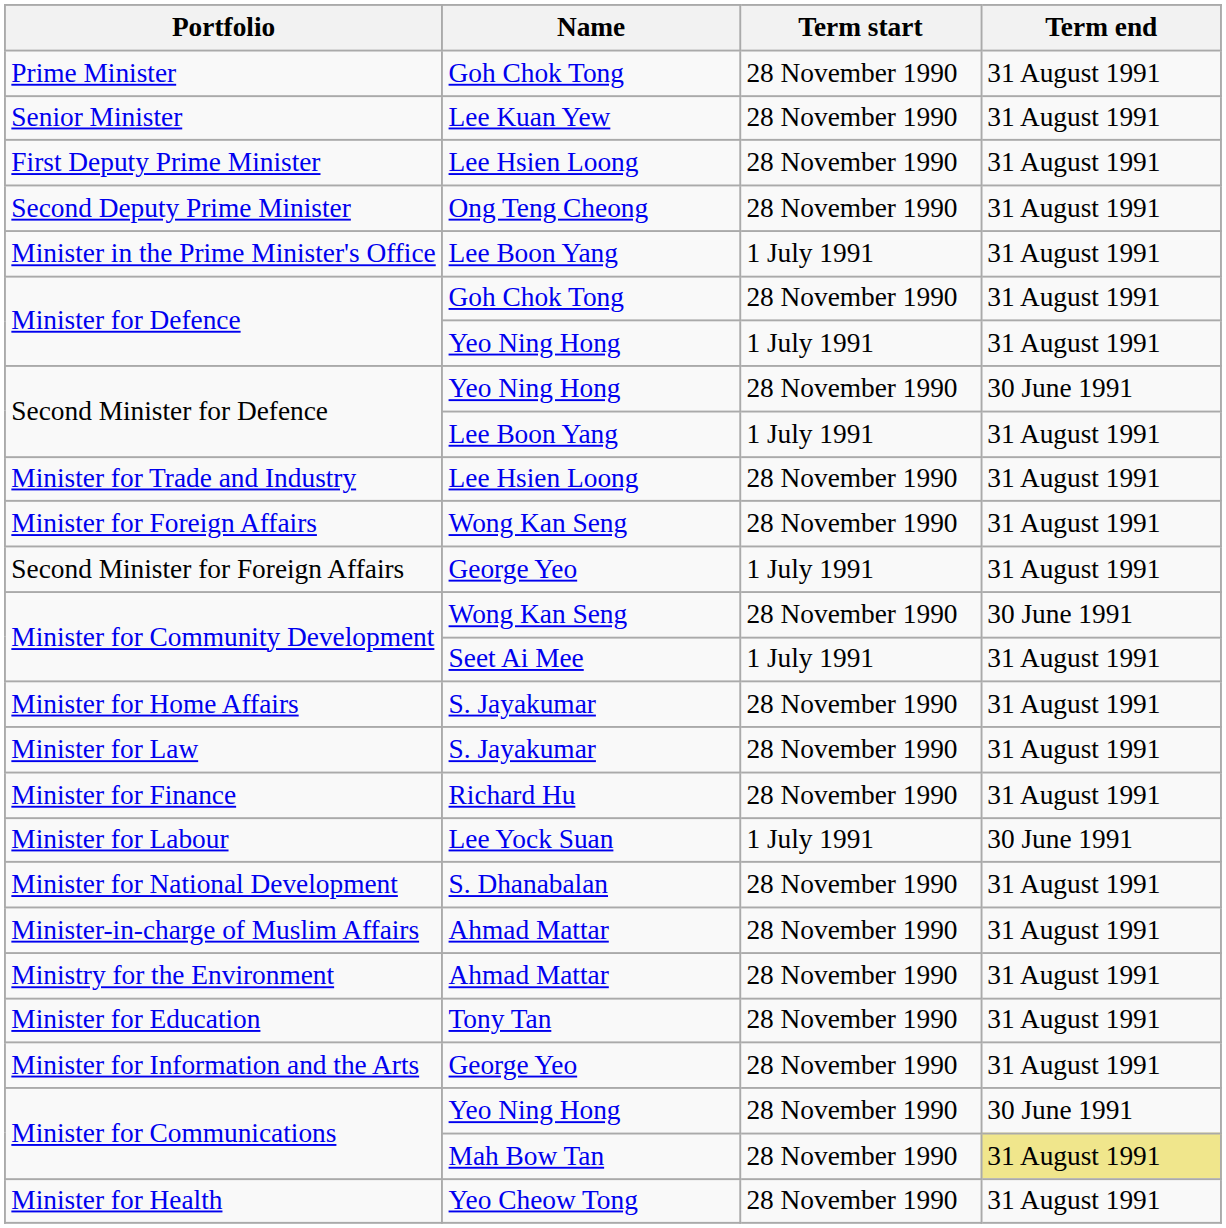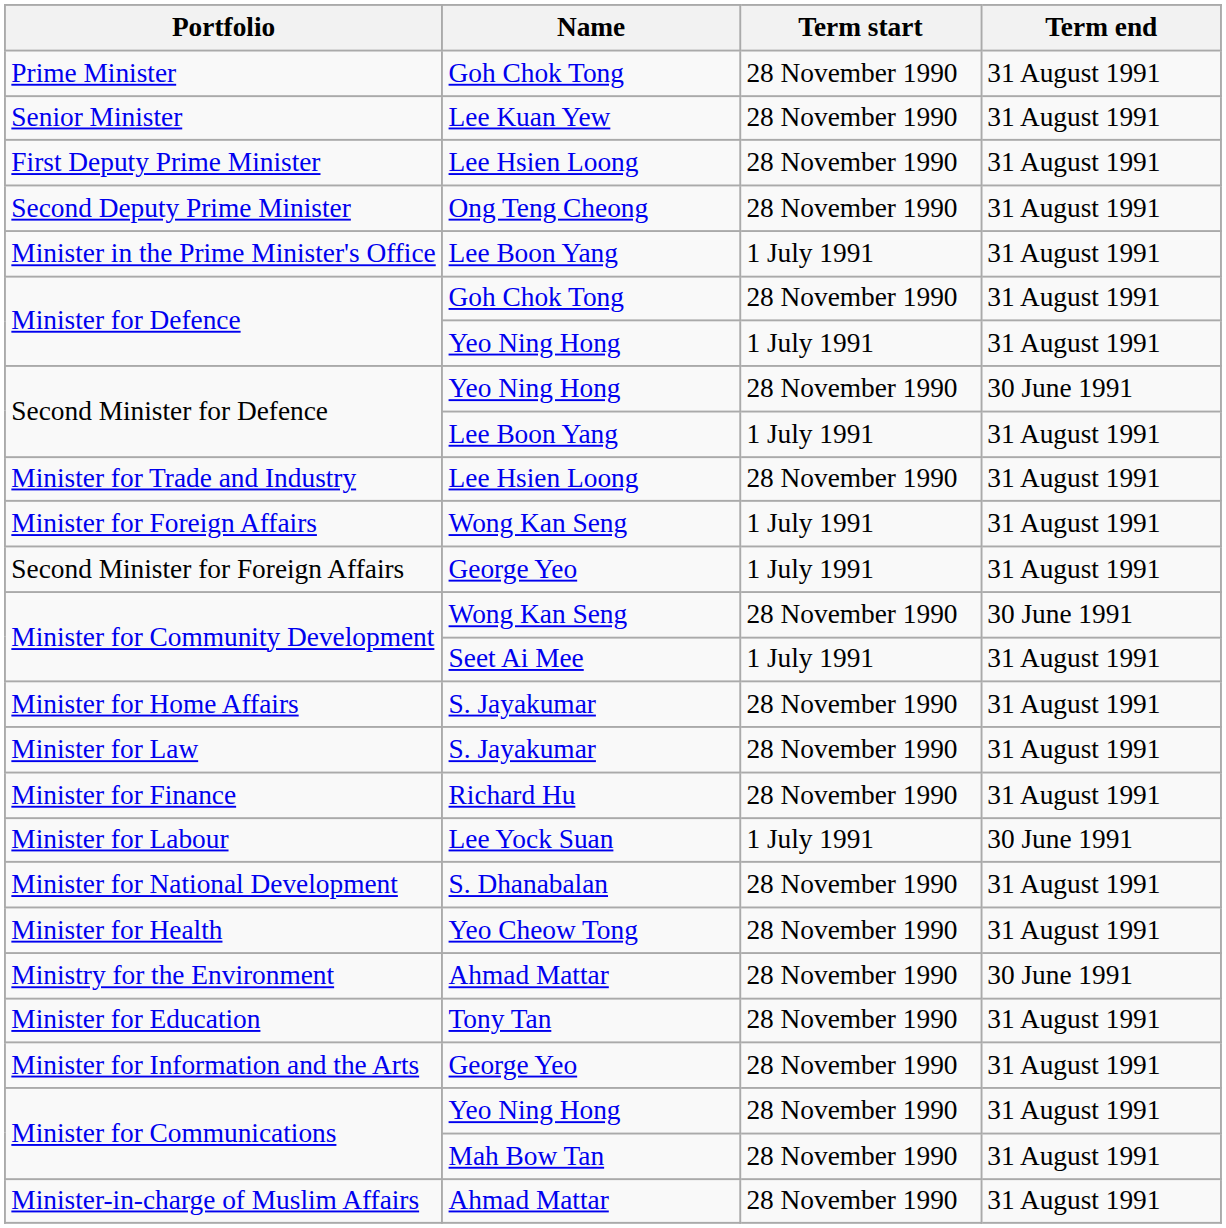 <table class="wikitable unsortable" style="font-size: 90%;">
 <tr>
 <th scope="col">Portfolio</th>
 <th scope="col" width="150px">Name</th>
 <th scope="col" width="120px">Term start</th>
 <th scope="col" width="120px">Term end</th>
 </tr>
 <tr>
 <td><a href='#'>Prime Minister</a></td>
 <td><a href='#'>Goh Chok Tong</a></td>
 <td>28 November 1990</td>
 <td>31 August 1991</td>
 </tr>
 <tr>
 <td><a href='#'>Senior Minister</a></td>
 <td><a href='#'>Lee Kuan Yew</a></td>
 <td>28 November 1990</td>
 <td>31 August 1991</td>
 </tr>
 <tr>
 <td><a href='#'>First Deputy Prime Minister</a></td>
 <td><a href='#'>Lee Hsien Loong</a></td>
 <td>28 November 1990</td>
 <td>31 August 1991</td>
 </tr>
 <tr>
 <td><a href='#'>Second Deputy Prime Minister</a></td>
 <td><a href='#'>Ong Teng Cheong </a></td>
 <td>28 November 1990</td>
 <td>31 August 1991</td>
 </tr>
 <tr>
 <td><a href='#'>Minister in the Prime Minister's Office</a></td>
 <td><a href='#'>Lee Boon Yang</a></td>
 <td>1 July 1991</td>
 <td>31 August 1991</td>
 </tr>
 <tr>
 <td rowspan="2"><a href='#'>Minister for Defence</a></td>
 <td><a href='#'>Goh Chok Tong</a></td>
 <td>28 November 1990</td>
 <td>31 August 1991</td>
 </tr>
 <tr>
 <td><a href='#'>Yeo Ning Hong</a></td>
 <td>1 July 1991</td>
 <td>31 August 1991</td>
 </tr>
 <tr>
 <td rowspan="2">Second Minister for Defence</td>
 <td><a href='#'>Yeo Ning Hong</a></td>
 <td>28 November 1990</td>
 <td>30 June 1991</td>
 </tr>
 <tr>
 <td><a href='#'>Lee Boon Yang</a></td>
 <td>1 July 1991</td>
 <td>31 August 1991</td>
 </tr>
 <tr>
 <td><a href='#'>Minister for Trade and Industry</a></td>
 <td><a href='#'>Lee Hsien Loong</a></td>
 <td>28 November 1990</td>
 <td>31 August 1991</td>
 </tr>
 <tr>
 <td><a href='#'>Minister for Foreign Affairs</a></td>
 <td><a href='#'>Wong Kan Seng</a></td>
-<td>28 November 1990</td>
+<td>1 July 1991</td>
 <td>31 August 1991</td>
 </tr>
 <tr>
 <td>Second Minister for Foreign Affairs</td>
 <td><a href='#'>George Yeo</a></td>
 <td>1 July 1991</td>
 <td>31 August 1991</td>
 </tr>
 <tr>
 <td rowspan="2"><a href='#'>Minister for Community Development</a></td>
 <td><a href='#'>Wong Kan Seng</a></td>
 <td>28 November 1990</td>
 <td>30 June 1991</td>
 </tr>
 <tr>
 <td><a href='#'>Seet Ai Mee</a></td>
 <td>1 July 1991</td>
 <td>31 August 1991</td>
 </tr>
 <tr>
 <td><a href='#'>Minister for Home Affairs</a></td>
 <td><a href='#'>S. Jayakumar</a></td>
 <td>28 November 1990</td>
 <td>31 August 1991</td>
 </tr>
 <tr>
 <td><a href='#'>Minister for Law</a></td>
 <td><a href='#'>S. Jayakumar</a></td>
 <td>28 November 1990</td>
 <td>31 August 1991</td>
 </tr>
 <tr>
 <td><a href='#'>Minister for Finance</a></td>
 <td><a href='#'>Richard Hu</a></td>
 <td>28 November 1990</td>
 <td>31 August 1991</td>
 </tr>
 <tr>
 <td><a href='#'>Minister for Labour</a></td>
 <td><a href='#'>Lee Yock Suan</a></td>
 <td>1 July 1991</td>
 <td>30 June 1991</td>
 </tr>
 <tr>
 <td><a href='#'>Minister for National Development</a></td>
 <td><a href='#'>S. Dhanabalan</a></td>
 <td>28 November 1990</td>
 <td>31 August 1991</td>
 </tr>
 <tr>
-<td><a href='#'>Minister-in-charge of Muslim Affairs</a></td>
-<td><a href='#'>Ahmad Mattar</a></td>
+<td><a href='#'>Minister for Health</a></td>
+<td><a href='#'>Yeo Cheow Tong</a></td>
 <td>28 November 1990</td>
 <td>31 August 1991</td>
 </tr>
 <tr>
 <td><a href='#'>Ministry for the Environment</a></td>
 <td><a href='#'>Ahmad Mattar</a></td>
 <td>28 November 1990</td>
-<td>31 August 1991</td>
+<td>30 June 1991</td>
 </tr>
 <tr>
 <td><a href='#'>Minister for Education</a></td>
 <td><a href='#'>Tony Tan</a></td>
 <td>28 November 1990</td>
 <td>31 August 1991</td>
 </tr>
 <tr>
 <td><a href='#'>Minister for Information and the Arts</a></td>
 <td><a href='#'>George Yeo</a></td>
 <td>28 November 1990</td>
 <td>31 August 1991</td>
 </tr>
 <tr>
 <td rowspan="2"><a href='#'>Minister for Communications</a></td>
 <td><a href='#'>Yeo Ning Hong</a></td>
 <td>28 November 1990</td>
-<td>30 June 1991</td>
+<td>31 August 1991</td>
 </tr>
 <tr>
 <td><a href='#'>Mah Bow Tan</a></td>
 <td>28 November 1990</td>
-<td style="background: khaki;">31 August 1991</td>
+<td>31 August 1991</td>
 </tr>
 <tr>
-<td><a href='#'>Minister for Health</a></td>
-<td><a href='#'>Yeo Cheow Tong</a></td>
+<td><a href='#'>Minister-in-charge of Muslim Affairs</a></td>
+<td><a href='#'>Ahmad Mattar</a></td>
 <td>28 November 1990</td>
 <td>31 August 1991</td>
 </tr>
 </table>
